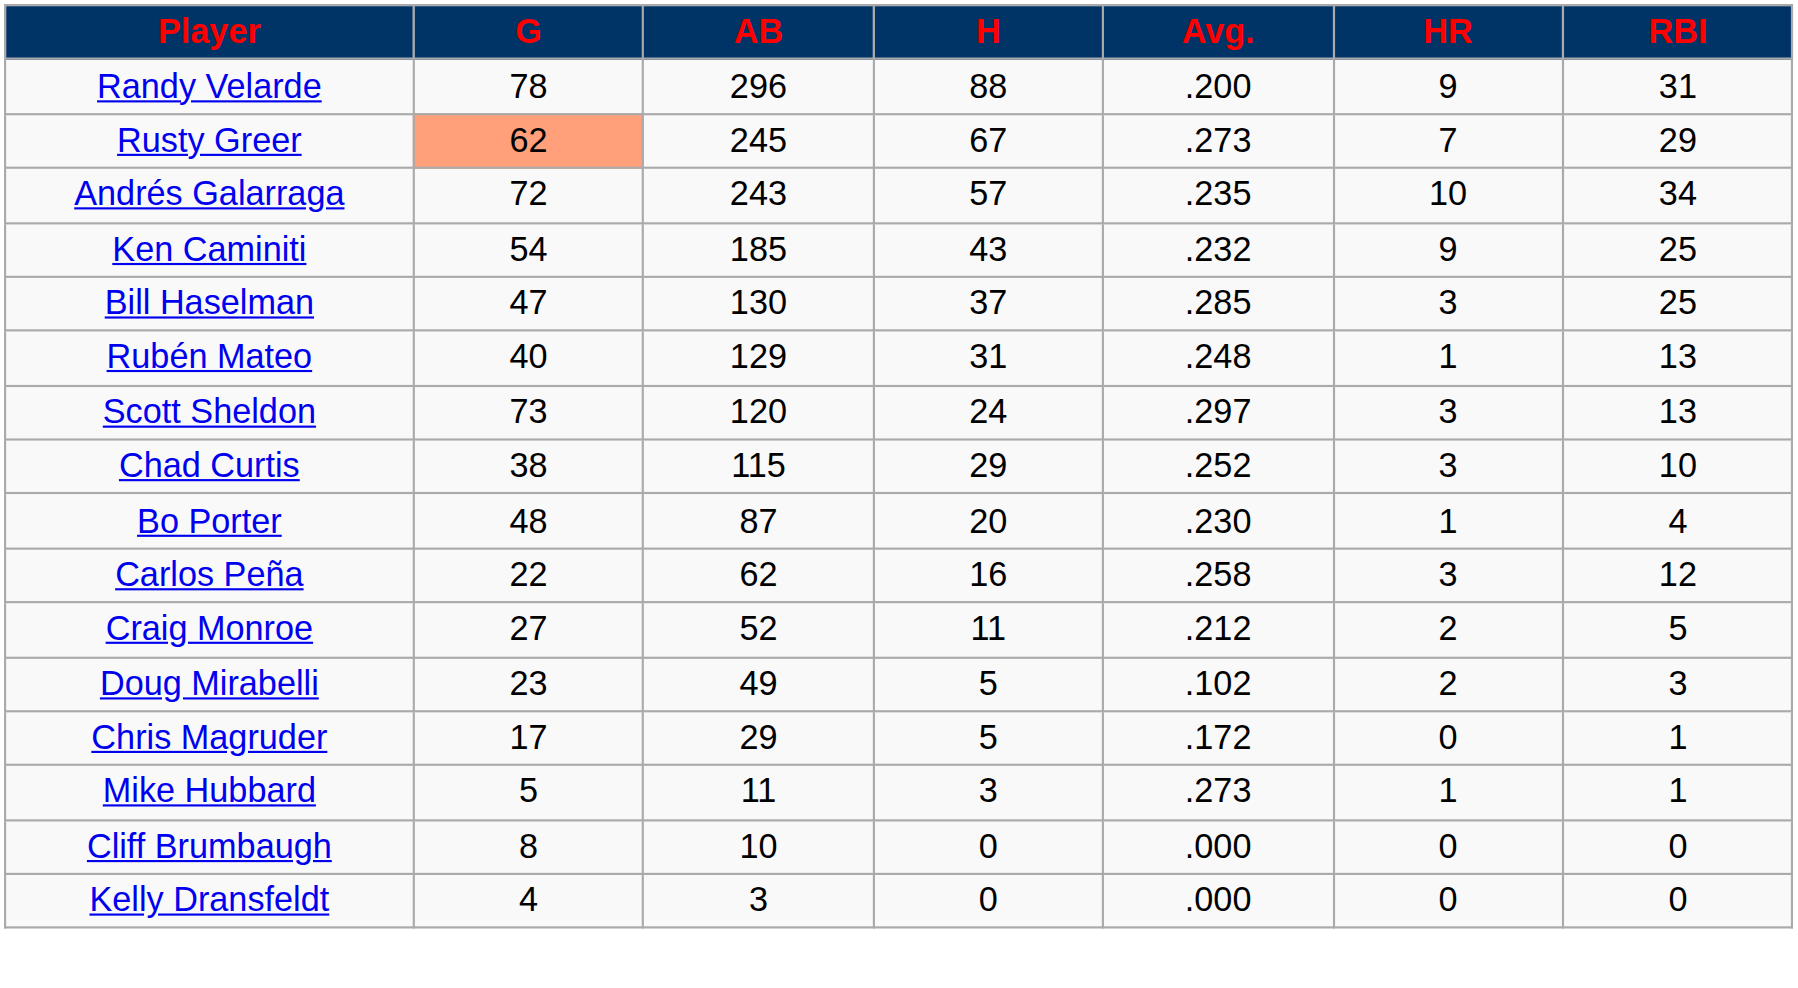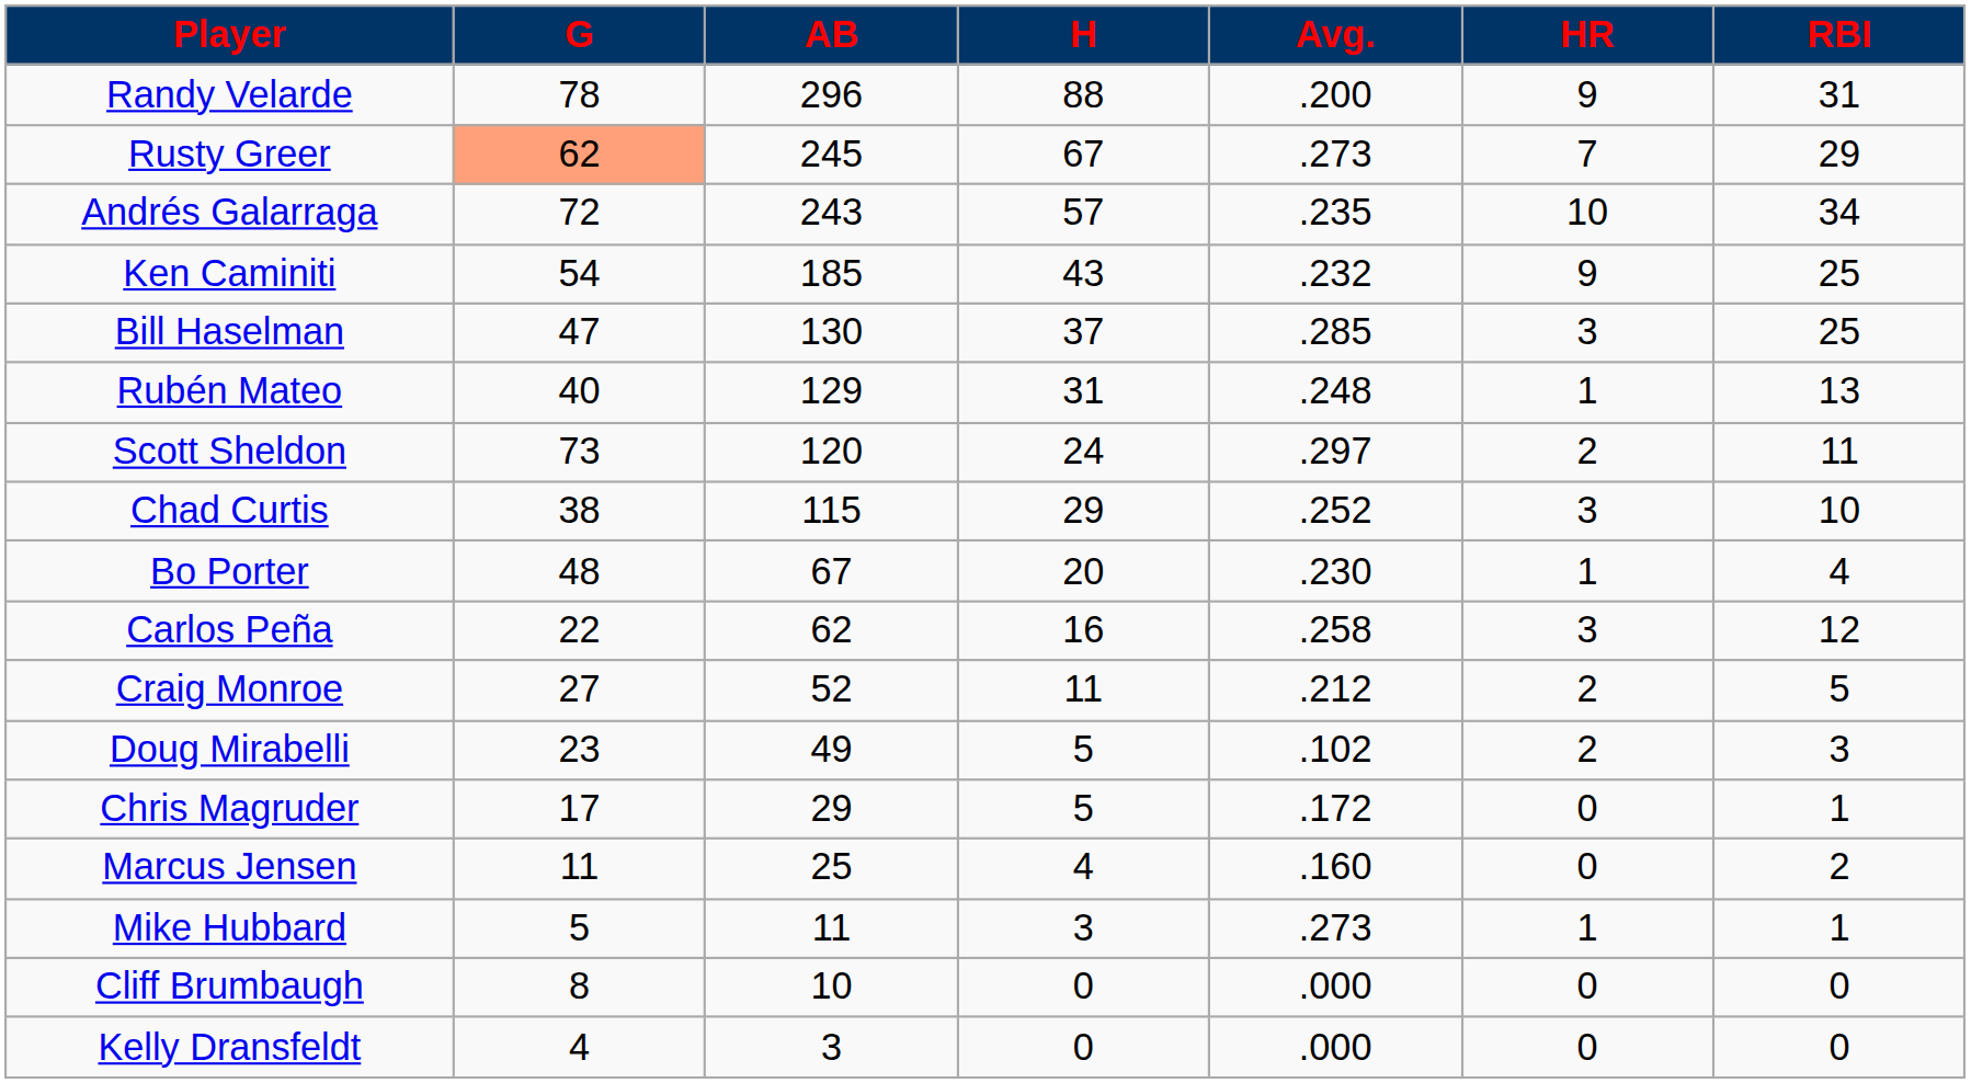 <table class="wikitable sortable">
 <tr>
 <th style="background:#003366;color:red;" width="16%">Player</th>
 <th style="background:#003366;color:red;" width="9%">G</th>
 <th style="background:#003366;color:red;" width="9%">AB</th>
 <th style="background:#003366;color:red;" width="9%">H</th>
 <th style="background:#003366;color:red;" width="9%">Avg.</th>
 <th style="background:#003366;color:red;" width="9%">HR</th>
 <th style="background:#003366;color:red;" width="9%">RBI</th>
 </tr>
 <tr align=center>
 <td><a href='#'>Randy Velarde</a></td>
 <td>78</td>
 <td>296</td>
 <td>88</td>
 <td>.200</td>
 <td>9</td>
 <td>31</td>
 </tr>
 <tr align=center>
 <td><a href='#'>Rusty Greer</a></td>
 <td style="background: lightsalmon;">62</td>
 <td>245</td>
 <td>67</td>
 <td>.273</td>
 <td>7</td>
 <td>29</td>
 </tr>
 <tr align=center>
 <td><a href='#'>Andrés Galarraga</a></td>
 <td>72</td>
 <td>243</td>
 <td>57</td>
 <td>.235</td>
 <td>10</td>
 <td>34</td>
 </tr>
 <tr align=center>
 <td><a href='#'>Ken Caminiti</a></td>
 <td>54</td>
 <td>185</td>
 <td>43</td>
 <td>.232</td>
 <td>9</td>
 <td>25</td>
 </tr>
 <tr align=center>
 <td><a href='#'>Bill Haselman</a></td>
 <td>47</td>
 <td>130</td>
 <td>37</td>
 <td>.285</td>
 <td>3</td>
 <td>25</td>
 </tr>
 <tr align=center>
 <td><a href='#'>Rubén Mateo</a></td>
 <td>40</td>
 <td>129</td>
 <td>31</td>
 <td>.248</td>
 <td>1</td>
 <td>13</td>
 </tr>
 <tr align=center>
 <td><a href='#'>Scott Sheldon</a></td>
 <td>73</td>
 <td>120</td>
 <td>24</td>
 <td>.297</td>
-<td>3</td>
-<td>13</td>
+<td>2</td>
+<td>11</td>
 </tr>
 <tr align=center>
 <td><a href='#'>Chad Curtis</a></td>
 <td>38</td>
 <td>115</td>
 <td>29</td>
 <td>.252</td>
 <td>3</td>
 <td>10</td>
 </tr>
 <tr align=center>
 <td><a href='#'>Bo Porter</a></td>
 <td>48</td>
-<td>87</td>
+<td>67</td>
 <td>20</td>
 <td>.230</td>
 <td>1</td>
 <td>4</td>
 </tr>
 <tr align=center>
 <td><a href='#'>Carlos Peña</a></td>
 <td>22</td>
 <td>62</td>
 <td>16</td>
 <td>.258</td>
 <td>3</td>
 <td>12</td>
 </tr>
 <tr align=center>
 <td><a href='#'>Craig Monroe</a></td>
 <td>27</td>
 <td>52</td>
 <td>11</td>
 <td>.212</td>
 <td>2</td>
 <td>5</td>
 </tr>
 <tr align=center>
 <td><a href='#'>Doug Mirabelli</a></td>
 <td>23</td>
 <td>49</td>
 <td>5</td>
 <td>.102</td>
 <td>2</td>
 <td>3</td>
 </tr>
 <tr align=center>
 <td><a href='#'>Chris Magruder</a></td>
 <td>17</td>
 <td>29</td>
 <td>5</td>
 <td>.172</td>
 <td>0</td>
 <td>1</td>
 </tr>
 <tr align=center>
+<td><a href='#'>Marcus Jensen</a></td>
+<td>11</td>
+<td>25</td>
+<td>4</td>
+<td>.160</td>
+<td>0</td>
+<td>2</td>
+</tr>
+<tr align=center>
 <td><a href='#'>Mike Hubbard</a></td>
 <td>5</td>
 <td>11</td>
 <td>3</td>
 <td>.273</td>
 <td>1</td>
 <td>1</td>
 </tr>
 <tr align=center>
 <td><a href='#'>Cliff Brumbaugh</a></td>
 <td>8</td>
 <td>10</td>
 <td>0</td>
 <td>.000</td>
 <td>0</td>
 <td>0</td>
 </tr>
 <tr align=center>
 <td><a href='#'>Kelly Dransfeldt</a></td>
 <td>4</td>
 <td>3</td>
 <td>0</td>
 <td>.000</td>
 <td>0</td>
 <td>0</td>
 </tr>
 </table>
